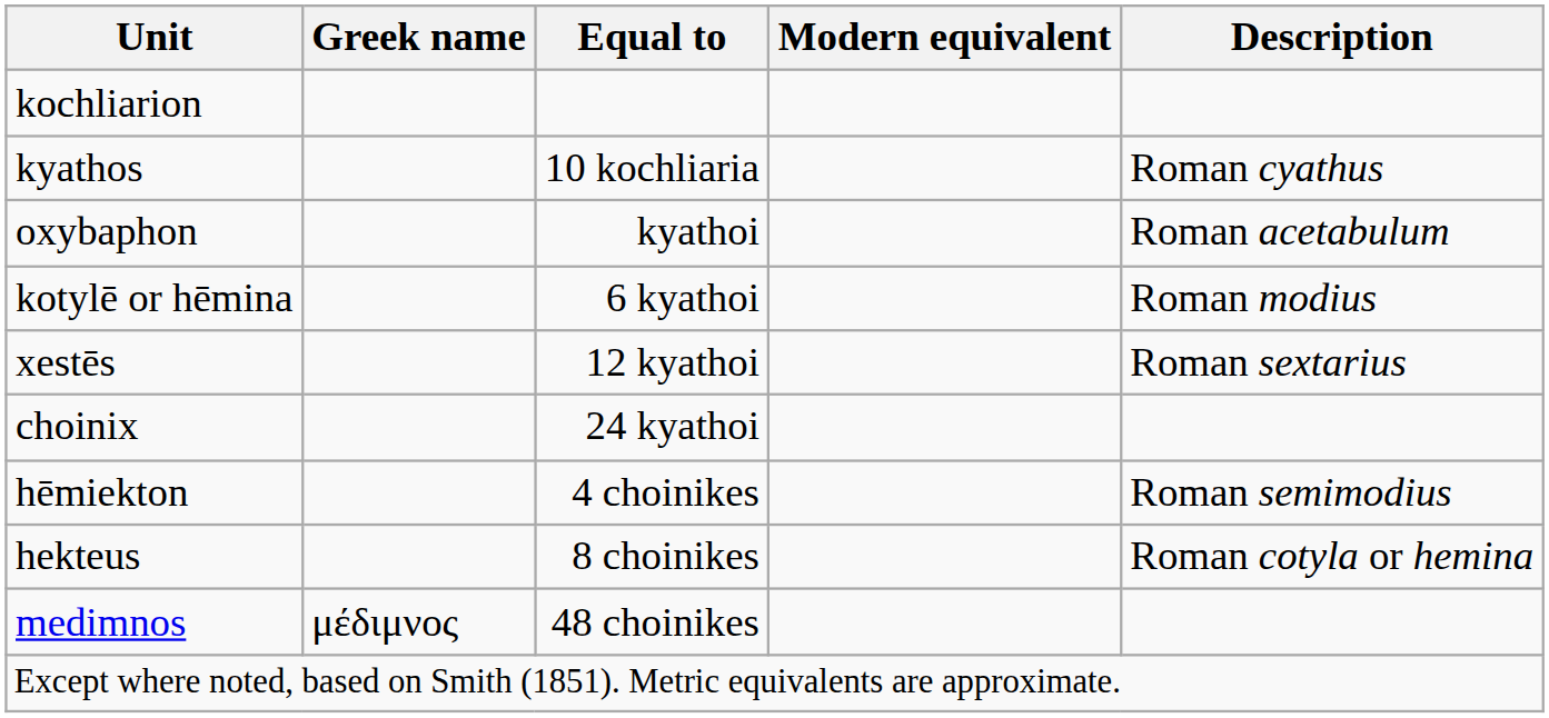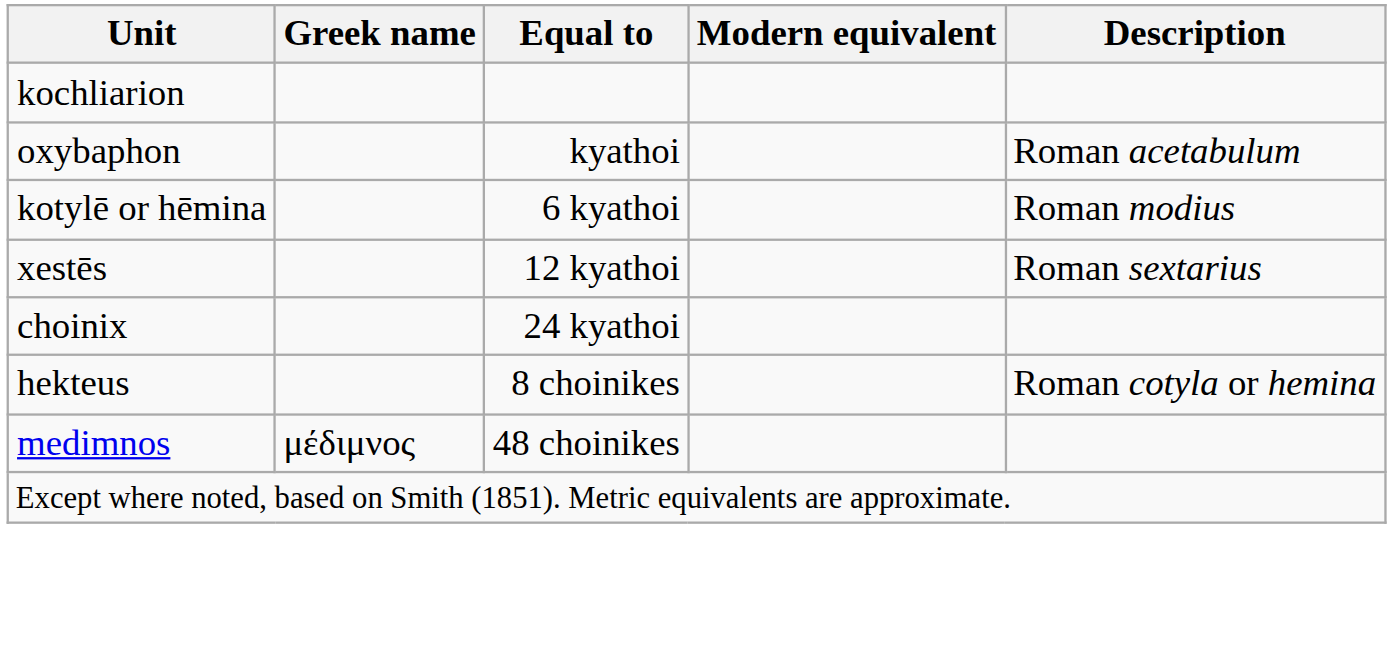 <table class="wikitable" style="margin: 1em auto 1em auto">
 <tr>
 <th>Unit</th>
 <th>Greek name</th>
 <th>Equal to</th>
 <th>Modern equivalent</th>
 <th>Description</th>
 </tr>
 <tr>
 <td>kochliarion</td>
 <td></td>
 <td></td>
 <td align="right"></td>
 <td></td>
-</tr>
-<tr>
-<td>kyathos</td>
-<td></td>
-<td align="right">10 kochliaria</td>
-<td align="right"></td>
-<td>Roman <em>cyathus</em></td>
 </tr>
 <tr>
 <td>oxybaphon</td>
 <td></td>
 <td align="right"> kyathoi</td>
 <td align="right"></td>
 <td>Roman <em>acetabulum</em></td>
 </tr>
 <tr>
 <td>kotylē or hēmina</td>
 <td></td>
 <td align="right">6 kyathoi</td>
 <td align="right"></td>
 <td>Roman <em>modius</em></td>
 </tr>
 <tr>
 <td>xestēs</td>
 <td></td>
 <td align="right">12 kyathoi</td>
 <td align="right"></td>
 <td>Roman <em>sextarius</em></td>
 </tr>
 <tr>
 <td>choinix</td>
 <td></td>
 <td align="right">24 kyathoi</td>
 <td align="right"></td>
 <td></td>
 </tr>
 <tr>
-<td>hēmiekton</td>
-<td></td>
-<td align="right">4 choinikes</td>
-<td align="right"></td>
-<td>Roman <em>semimodius</em></td>
-</tr>
-<tr>
 <td>hekteus</td>
 <td></td>
 <td align="right">8 choinikes</td>
 <td align="right"></td>
 <td>Roman <em>cotyla</em> or <em>hemina</em></td>
 </tr>
 <tr>
 <td><a href='#'>medimnos</a></td>
 <td>μέδιμνος</td>
 <td align="right">48 choinikes</td>
 <td align="right"></td>
 <td></td>
 </tr>
 <tr>
 <td colspan=5 style= "font-size:smaller">Except where noted, based on Smith (1851). Metric equivalents are approximate.</td>
 </tr>
 </table>
